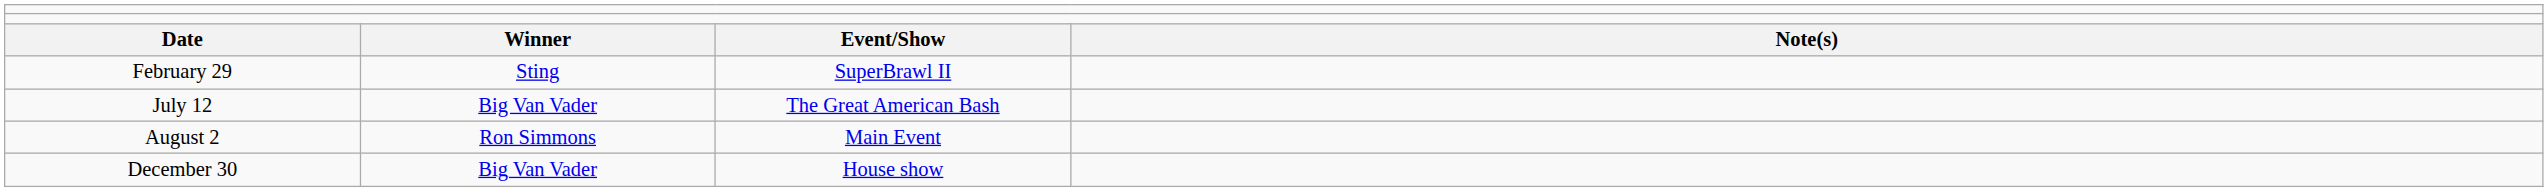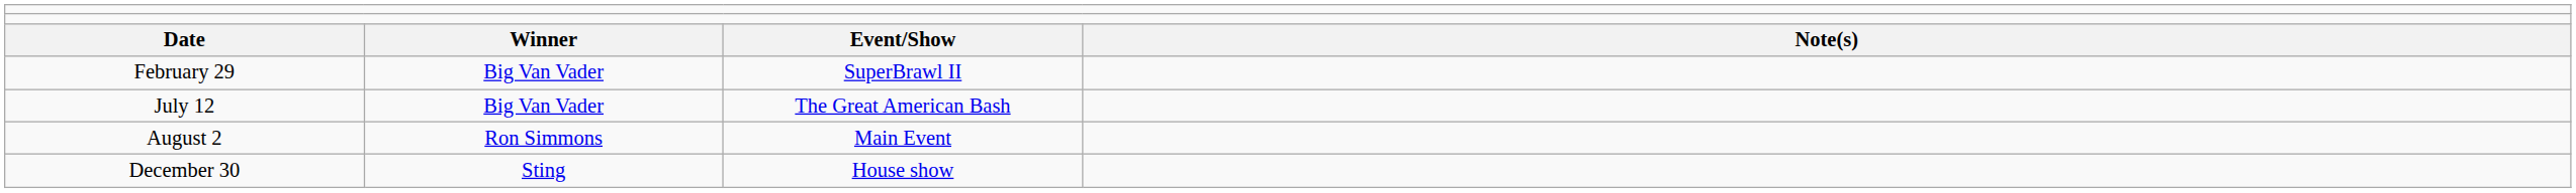 <table class="wikitable" style="text-align:center; width:100%;">
 <tr>
 <td colspan="5"></td>
 </tr>
 <tr>
 <td colspan="5"><strong></strong></td>
 </tr>
 <tr>
 <th width="14%">Date</th>
 <th width="14%">Winner</th>
 <th width="14%">Event/Show</th>
 <th width="58%">Note(s)</th>
 </tr>
 <tr>
 <td>February 29</td>
-<td><a href='#'>Sting</a></td>
+<td><a href='#'>Big Van Vader</a></td>
 <td><a href='#'>SuperBrawl II</a></td>
 <td align="left"></td>
 </tr>
 <tr>
 <td>July 12</td>
 <td><a href='#'>Big Van Vader</a></td>
 <td><a href='#'>The Great American Bash</a></td>
 <td align="left"></td>
 </tr>
 <tr>
 <td>August 2</td>
 <td><a href='#'>Ron Simmons</a></td>
 <td><a href='#'>Main Event</a></td>
 <td align="left"></td>
 </tr>
 <tr>
 <td>December 30</td>
-<td><a href='#'>Big Van Vader</a></td>
+<td><a href='#'>Sting</a></td>
 <td><a href='#'>House show</a></td>
 <td align="left"></td>
 </tr>
 </table>
